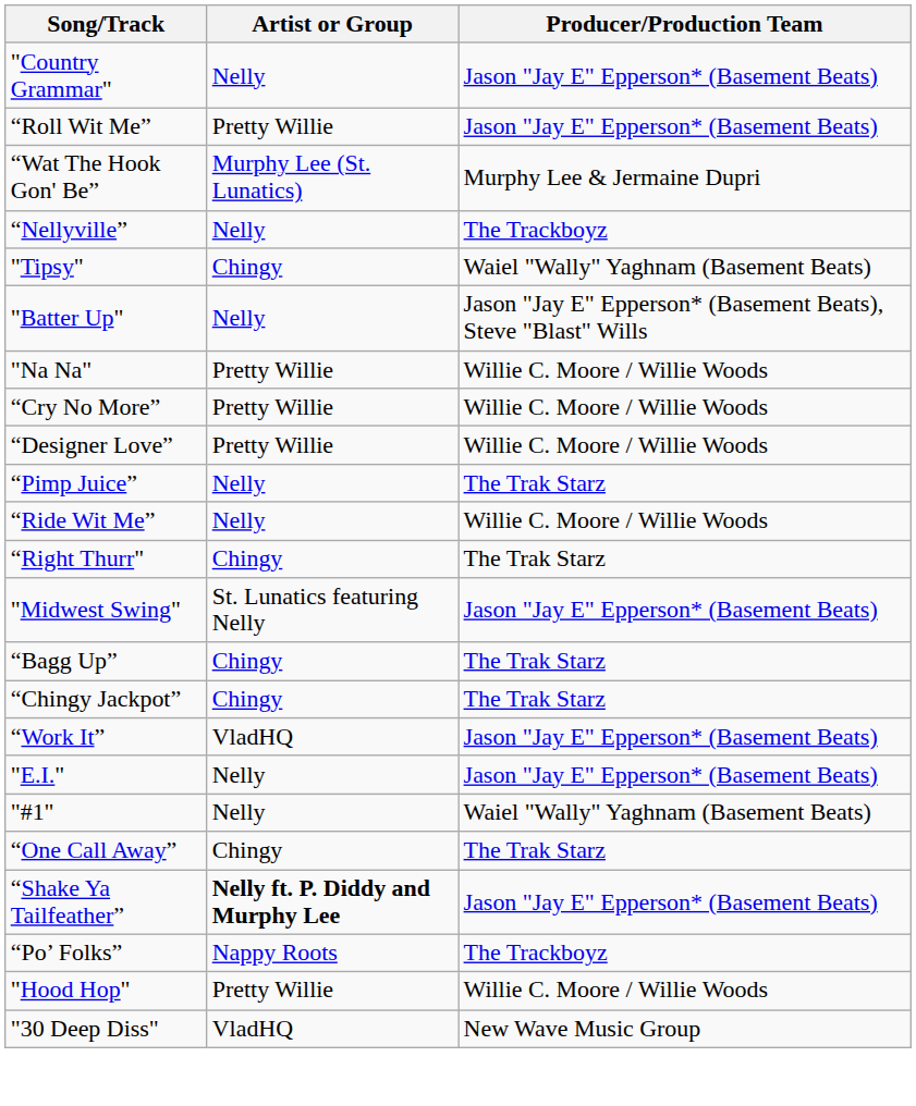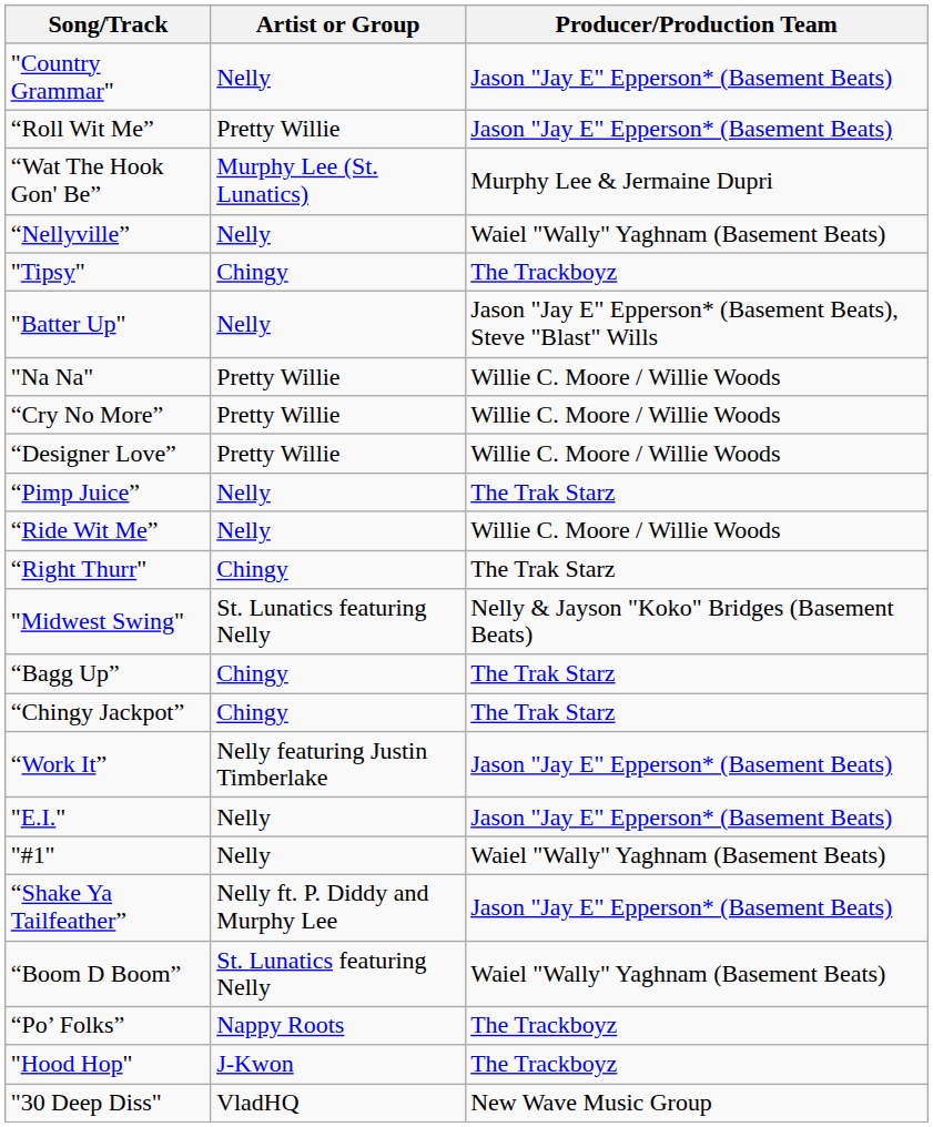 <table class="wikitable">
 <tr>
 <th>Song/Track</th>
 <th>Artist or Group</th>
 <th>Producer/Production Team</th>
 </tr>
 <tr>
 <td>"<a href='#'>Country Grammar</a>"</td>
 <td><a href='#'>Nelly</a></td>
 <td><a href='#'>Jason "Jay E" Epperson* (Basement Beats)</a></td>
 </tr>
 <tr>
 <td>“Roll Wit Me”</td>
 <td>Pretty Willie</td>
 <td><a href='#'>Jason "Jay E" Epperson* (Basement Beats)</a></td>
 </tr>
 <tr>
 <td>“Wat The Hook Gon' Be”</td>
 <td><a href='#'>Murphy Lee (St. Lunatics)</a></td>
 <td>Murphy Lee & Jermaine Dupri</td>
 </tr>
 <tr>
 <td>“<a href='#'>Nellyville</a>”</td>
 <td><a href='#'>Nelly</a></td>
-<td><a href='#'>The Trackboyz</a></td>
+<td>Waiel "Wally" Yaghnam (Basement Beats)</td>
 </tr>
 <tr>
 <td>"<a href='#'>Tipsy</a>"</td>
 <td><a href='#'>Chingy</a></td>
-<td>Waiel "Wally" Yaghnam (Basement Beats)</td>
+<td><a href='#'>The Trackboyz</a></td>
 </tr>
 <tr>
 <td>"<a href='#'>Batter Up</a>"</td>
 <td><a href='#'>Nelly</a></td>
 <td>Jason "Jay E" Epperson* (Basement Beats), Steve "Blast" Wills</td>
 </tr>
 <tr>
 <td>"Na Na"</td>
 <td>Pretty Willie</td>
 <td>Willie C. Moore / Willie Woods</td>
 </tr>
 <tr>
 <td>“Cry No More”</td>
 <td>Pretty Willie</td>
 <td>Willie C. Moore / Willie Woods</td>
 </tr>
 <tr>
 <td>“Designer Love”</td>
 <td>Pretty Willie</td>
 <td>Willie C. Moore / Willie Woods</td>
 </tr>
 <tr>
 <td>“<a href='#'>Pimp Juice</a>”</td>
 <td><a href='#'>Nelly</a></td>
 <td><a href='#'>The Trak Starz</a></td>
 </tr>
 <tr>
 <td>“<a href='#'>Ride Wit Me</a>”</td>
 <td><a href='#'>Nelly</a></td>
 <td>Willie C. Moore / Willie Woods</td>
 </tr>
 <tr>
 <td>“<a href='#'>Right Thurr</a>"</td>
 <td><a href='#'>Chingy</a></td>
 <td>The Trak Starz</td>
 </tr>
 <tr>
 <td>"<a href='#'>Midwest Swing</a>"</td>
 <td>St. Lunatics featuring Nelly</td>
-<td><a href='#'>Jason "Jay E" Epperson* (Basement Beats)</a></td>
+<td>Nelly & Jayson "Koko" Bridges (Basement Beats)</td>
 </tr>
 <tr>
 <td>“Bagg Up”</td>
 <td><a href='#'>Chingy</a></td>
 <td><a href='#'>The Trak Starz</a></td>
 </tr>
 <tr>
 <td>“Chingy Jackpot”</td>
 <td><a href='#'>Chingy</a></td>
 <td><a href='#'>The Trak Starz</a></td>
 </tr>
 <tr>
 <td>“<a href='#'>Work It</a>”</td>
-<td>VladHQ</td>
+<td>Nelly featuring Justin Timberlake</td>
 <td><a href='#'>Jason "Jay E" Epperson* (Basement Beats)</a></td>
 </tr>
 <tr>
 <td>"<a href='#'>E.I.</a>"</td>
 <td>Nelly</td>
 <td><a href='#'>Jason "Jay E" Epperson* (Basement Beats)</a></td>
 </tr>
 <tr>
 <td>"#1"</td>
 <td>Nelly</td>
 <td>Waiel "Wally" Yaghnam (Basement Beats)</td>
 </tr>
 <tr>
-<td>“<a href='#'>One Call Away</a>”</td>
-<td>Chingy</td>
-<td><a href='#'>The Trak Starz</a></td>
+<td>“<a href='#'>Shake Ya Tailfeather</a>”</td>
+<td>Nelly ft. P. Diddy and Murphy Lee</td>
+<td><a href='#'>Jason "Jay E" Epperson* (Basement Beats)</a></td>
 </tr>
 <tr>
-<td>“<a href='#'>Shake Ya Tailfeather</a>”</td>
-<td><strong>Nelly ft. P. Diddy and Murphy Lee</strong></td>
-<td><a href='#'>Jason "Jay E" Epperson* (Basement Beats)</a></td>
+<td>“Boom D Boom”</td>
+<td><a href='#'>St. Lunatics</a> featuring Nelly</td>
+<td>Waiel "Wally" Yaghnam (Basement Beats)</td>
 </tr>
 <tr>
 <td>“Po’ Folks”</td>
 <td><a href='#'>Nappy Roots</a></td>
 <td><a href='#'>The Trackboyz</a></td>
 </tr>
 <tr>
 <td>"<a href='#'>Hood Hop</a>"</td>
-<td>Pretty Willie</td>
-<td>Willie C. Moore / Willie Woods</td>
+<td><a href='#'>J-Kwon</a></td>
+<td><a href='#'>The Trackboyz</a></td>
 </tr>
 <tr>
 <td>"30 Deep Diss"</td>
 <td>VladHQ</td>
 <td>New Wave Music Group</td>
 </tr>
 </table>
